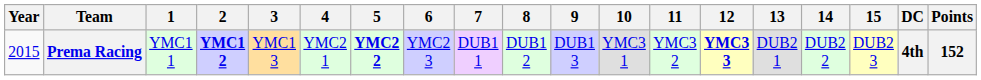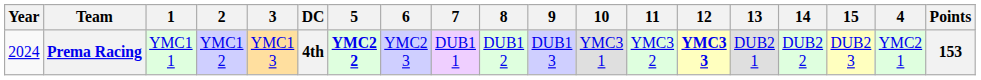 <table class="wikitable" style="text-align:center; font-size:85%">
 <tr>
 <th>Year</th>
 <th>Team</th>
 <th>1</th>
 <th>2</th>
 <th>3</th>
-<th>4</th>
+<th>DC</th>
 <th>5</th>
 <th>6</th>
 <th>7</th>
 <th>8</th>
 <th>9</th>
 <th>10</th>
 <th>11</th>
 <th>12</th>
 <th>13</th>
 <th>14</th>
 <th>15</th>
-<th>DC</th>
+<th>4</th>
 <th>Points</th>
 </tr>
 <tr>
-<td><a href='#'>2015</a></td>
+<td><a href='#'>2024</a></td>
 <th nowrap><a href='#'>Prema Racing</a></th>
 <td style="background:#DFFFDF;"><a href='#'>YMC1<br>1</a><br></td>
-<td style="background:#CFCFFF;"><strong><a href='#'>YMC1<br>2</a><br></strong></td>
+<td style="background:#CFCFFF;"><a href='#'>YMC1<br>2</a><br></td>
 <td style="background:#FFDF9F;"><a href='#'>YMC1<br>3</a><br></td>
-<td style="background:#DFFFDF;"><a href='#'>YMC2<br>1</a><br></td>
+<th>4th</th>
 <td style="background:#DFFFDF;"><strong><a href='#'>YMC2<br>2</a><br></strong></td>
 <td style="background:#CFCFFF;"><a href='#'>YMC2<br>3</a><br></td>
 <td style="background:#EFCFFF;"><a href='#'>DUB1<br>1</a><br></td>
 <td style="background:#DFFFDF;"><a href='#'>DUB1<br>2</a><br></td>
 <td style="background:#CFCFFF;"><a href='#'>DUB1<br>3</a><br></td>
 <td style="background:#DFDFDF;"><a href='#'>YMC3<br>1</a><br></td>
 <td style="background:#DFFFDF;"><a href='#'>YMC3<br>2</a><br></td>
 <td style="background:#FFFFBF;"><strong><a href='#'>YMC3<br>3</a></strong><br></td>
 <td style="background:#DFDFDF;"><a href='#'>DUB2<br>1</a><br></td>
 <td style="background:#DFFFDF;"><a href='#'>DUB2<br>2</a><br></td>
 <td style="background:#FFFFBF;"><a href='#'>DUB2<br>3</a><br></td>
-<th>4th</th>
-<th>152</th>
+<td style="background:#DFFFDF;"><a href='#'>YMC2<br>1</a><br></td>
+<th>153</th>
 </tr>
 </table>
